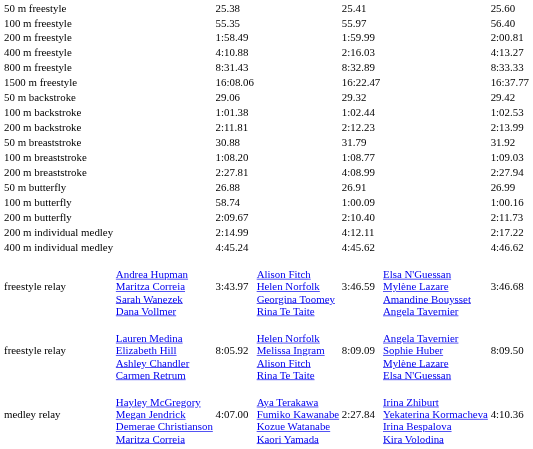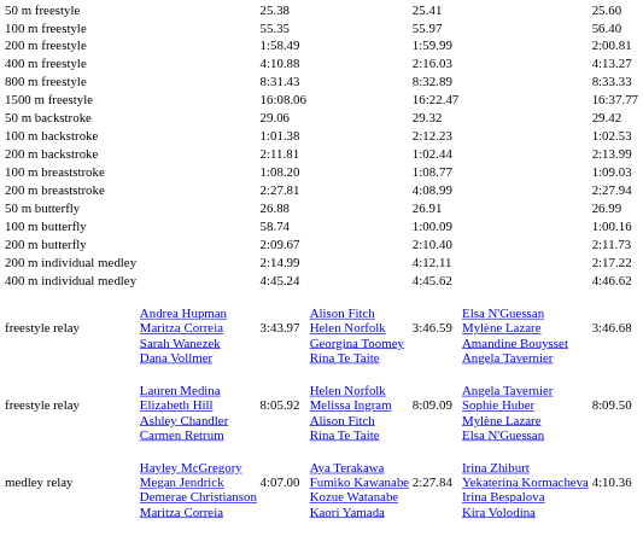 <table>
 <tr>
 <td>50 m freestyle</td>
 <td></td>
 <td>25.38</td>
 <td></td>
 <td>25.41</td>
 <td></td>
 <td>25.60</td>
 </tr>
 <tr>
 <td>100 m freestyle</td>
 <td></td>
 <td>55.35</td>
 <td></td>
 <td>55.97</td>
 <td></td>
 <td>56.40</td>
 </tr>
 <tr>
 <td>200 m freestyle</td>
 <td></td>
 <td>1:58.49</td>
 <td></td>
 <td>1:59.99</td>
 <td></td>
 <td>2:00.81</td>
 </tr>
 <tr>
 <td>400 m freestyle</td>
 <td></td>
 <td>4:10.88</td>
 <td></td>
 <td>2:16.03</td>
 <td></td>
 <td>4:13.27</td>
 </tr>
 <tr>
 <td>800 m freestyle</td>
 <td></td>
 <td>8:31.43</td>
 <td></td>
 <td>8:32.89</td>
 <td></td>
 <td>8:33.33</td>
 </tr>
 <tr>
 <td>1500 m freestyle</td>
 <td></td>
 <td>16:08.06</td>
 <td></td>
 <td>16:22.47</td>
 <td></td>
 <td>16:37.77</td>
 </tr>
 <tr>
 <td>50 m backstroke</td>
 <td></td>
 <td>29.06</td>
 <td></td>
 <td>29.32</td>
 <td></td>
 <td>29.42</td>
 </tr>
 <tr>
 <td>100 m backstroke</td>
 <td></td>
 <td>1:01.38</td>
 <td></td>
-<td>1:02.44</td>
+<td>2:12.23</td>
 <td></td>
 <td>1:02.53</td>
 </tr>
 <tr>
 <td>200 m backstroke</td>
 <td></td>
 <td>2:11.81</td>
 <td></td>
-<td>2:12.23</td>
+<td>1:02.44</td>
 <td></td>
 <td>2:13.99</td>
-</tr>
-<tr>
-<td>50 m breaststroke</td>
-<td></td>
-<td>30.88</td>
-<td></td>
-<td>31.79</td>
-<td></td>
-<td>31.92</td>
 </tr>
 <tr>
 <td>100 m breaststroke</td>
 <td></td>
 <td>1:08.20</td>
 <td></td>
 <td>1:08.77</td>
 <td></td>
 <td>1:09.03</td>
 </tr>
 <tr>
 <td>200 m breaststroke</td>
 <td></td>
 <td>2:27.81</td>
 <td></td>
 <td>4:08.99</td>
 <td></td>
 <td>2:27.94</td>
 </tr>
 <tr>
 <td>50 m butterfly</td>
 <td></td>
 <td>26.88</td>
 <td></td>
 <td>26.91</td>
 <td></td>
 <td>26.99</td>
 </tr>
 <tr>
 <td>100 m butterfly</td>
 <td></td>
 <td>58.74</td>
 <td></td>
 <td>1:00.09</td>
 <td></td>
 <td>1:00.16</td>
 </tr>
 <tr>
 <td>200 m butterfly</td>
 <td></td>
 <td>2:09.67</td>
 <td></td>
 <td>2:10.40</td>
 <td></td>
 <td>2:11.73</td>
 </tr>
 <tr>
 <td>200 m individual medley</td>
 <td></td>
 <td>2:14.99</td>
 <td></td>
 <td>4:12.11</td>
 <td></td>
 <td>2:17.22</td>
 </tr>
 <tr>
 <td>400 m individual medley</td>
 <td></td>
 <td>4:45.24</td>
 <td></td>
 <td>4:45.62</td>
 <td></td>
 <td>4:46.62</td>
 </tr>
 <tr>
 <td> freestyle relay</td>
 <td><br><a href='#'>Andrea Hupman</a><br><a href='#'>Maritza Correia</a><br><a href='#'>Sarah Wanezek</a><br><a href='#'>Dana Vollmer</a></td>
 <td>3:43.97</td>
 <td><br><a href='#'>Alison Fitch</a><br><a href='#'>Helen Norfolk</a><br><a href='#'>Georgina Toomey</a><br><a href='#'>Rina Te Taite</a></td>
 <td>3:46.59</td>
 <td><br><a href='#'>Elsa N'Guessan</a><br><a href='#'>Mylène Lazare</a><br><a href='#'>Amandine Bouysset</a><br><a href='#'>Angela Tavernier</a></td>
 <td>3:46.68</td>
 </tr>
 <tr>
 <td> freestyle relay</td>
 <td><br><a href='#'>Lauren Medina</a><br><a href='#'>Elizabeth Hill</a><br><a href='#'>Ashley Chandler</a><br><a href='#'>Carmen Retrum</a></td>
 <td>8:05.92</td>
 <td><br><a href='#'>Helen Norfolk</a><br><a href='#'>Melissa Ingram</a><br><a href='#'>Alison Fitch</a><br><a href='#'>Rina Te Taite</a></td>
 <td>8:09.09</td>
 <td><br><a href='#'>Angela Tavernier</a><br><a href='#'>Sophie Huber</a><br><a href='#'>Mylène Lazare</a><br><a href='#'>Elsa N'Guessan</a></td>
 <td>8:09.50</td>
 </tr>
 <tr>
 <td> medley relay</td>
 <td><br><a href='#'>Hayley McGregory</a><br><a href='#'>Megan Jendrick</a><br><a href='#'>Demerae Christianson</a><br><a href='#'>Maritza Correia</a></td>
 <td>4:07.00</td>
 <td><br><a href='#'>Aya Terakawa</a><br><a href='#'>Fumiko Kawanabe</a><br><a href='#'>Kozue Watanabe</a><br><a href='#'>Kaori Yamada</a></td>
 <td>2:27.84</td>
 <td><br><a href='#'>Irina Zhiburt</a><br><a href='#'>Yekaterina Kormacheva</a><br><a href='#'>Irina Bespalova</a><br><a href='#'>Kira Volodina</a></td>
 <td>4:10.36</td>
 </tr>
 </table>
